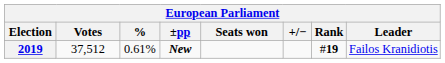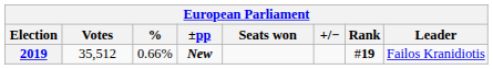 <table class="wikitable" style="text-align:center; font-size:100%; line-height:16px;">
 <tr>
 <th colspan="8"><a href='#'>European Parliament</a></th>
 </tr>
 <tr>
 <th width="60">Election</th>
 <th width="75">Votes</th>
 <th width="45">%</th>
 <th width="45">±<a href='#'>pp</a></th>
 <th width="100">Seats won</th>
 <th width="30">+/−</th>
 <th width="30">Rank</th>
 <th>Leader</th>
 </tr>
 <tr>
 <th><a href='#'>2019</a></th>
-<td>37,512</td>
-<td>0.61%</td>
+<td>35,512</td>
+<td>0.66%</td>
 <td><strong><em>New</em></strong></td>
 <td></td>
 <td></td>
 <td>#<strong>19</strong></td>
 <td><a href='#'>Failos Kranidiotis</a></td>
 </tr>
 </table>
